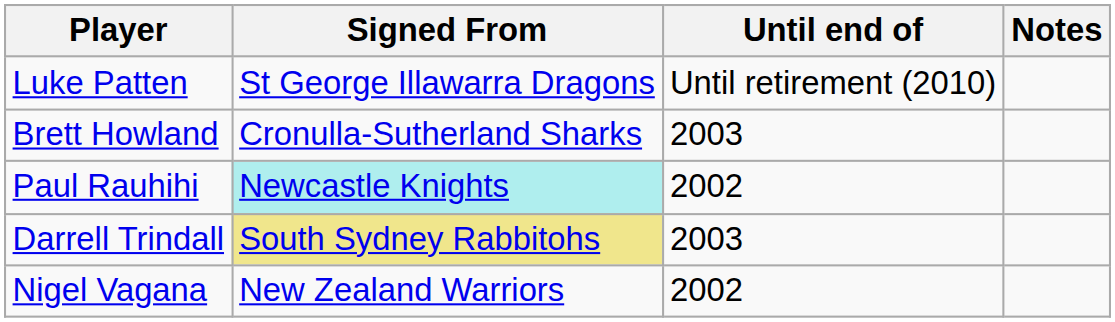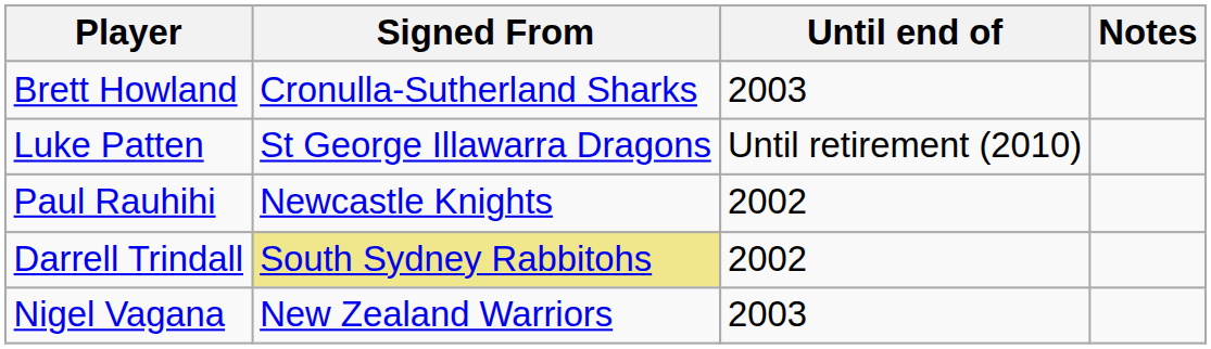 <table class="wikitable">
 <tr>
 <th>Player</th>
 <th>Signed From</th>
 <th>Until end of</th>
 <th>Notes</th>
 </tr>
 <tr>
+<td><a href='#'>Brett Howland</a></td>
+<td><a href='#'>Cronulla-Sutherland Sharks</a></td>
+<td>2003</td>
+<td></td>
+</tr>
+<tr>
 <td><a href='#'>Luke Patten</a></td>
 <td><a href='#'>St George Illawarra Dragons</a></td>
 <td>Until retirement (2010)</td>
 <td></td>
 </tr>
 <tr>
-<td><a href='#'>Brett Howland</a></td>
-<td><a href='#'>Cronulla-Sutherland Sharks</a></td>
-<td>2003</td>
-<td></td>
-</tr>
-<tr>
 <td><a href='#'>Paul Rauhihi</a></td>
-<td style="background: paleturquoise;"><a href='#'>Newcastle Knights</a></td>
+<td><a href='#'>Newcastle Knights</a></td>
 <td>2002</td>
 <td></td>
 </tr>
 <tr>
 <td><a href='#'>Darrell Trindall</a></td>
 <td style="background: khaki;"><a href='#'>South Sydney Rabbitohs</a></td>
-<td>2003</td>
+<td>2002</td>
 <td></td>
 </tr>
 <tr>
 <td><a href='#'>Nigel Vagana</a></td>
 <td><a href='#'>New Zealand Warriors</a></td>
-<td>2002</td>
+<td>2003</td>
 <td><br></td>
 </tr>
 </table>
